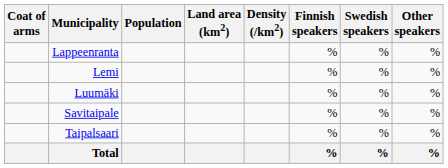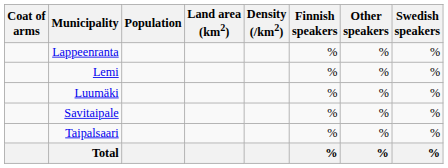 <table class="wikitable sortable" style="font-size: 90%; text-align: right; line-height: normal">
 <tr>
 <th class="unsortable">Coat of<br>arms</th>
 <th>Municipality</th>
 <th>Population</th>
 <th>Land area<br>(km<sup>2</sup>)</th>
 <th>Density<br>(/km<sup>2</sup>)</th>
 <th>Finnish<br>speakers</th>
+<th>Other<br>speakers</th>
 <th>Swedish<br>speakers</th>
-<th>Other<br>speakers</th>
 </tr>
 <tr>
 <td></td>
 <td><a href='#'>Lappeenranta</a></td>
 <td></td>
 <td></td>
 <td></td>
 <td> %</td>
 <td> %</td>
 <td> %</td>
 </tr>
 <tr>
 <td></td>
 <td><a href='#'>Lemi</a></td>
 <td></td>
 <td></td>
 <td></td>
 <td> %</td>
 <td> %</td>
 <td> %</td>
 </tr>
 <tr>
 <td></td>
 <td><a href='#'>Luumäki</a></td>
 <td></td>
 <td></td>
 <td></td>
 <td> %</td>
 <td> %</td>
 <td> %</td>
 </tr>
 <tr>
 <td></td>
 <td><a href='#'>Savitaipale</a></td>
 <td></td>
 <td></td>
 <td></td>
 <td> %</td>
 <td> %</td>
 <td> %</td>
 </tr>
 <tr>
 <td></td>
 <td><a href='#'>Taipalsaari</a></td>
 <td></td>
 <td></td>
 <td></td>
 <td> %</td>
 <td> %</td>
 <td> %</td>
 </tr>
 <tr>
 <th></th>
 <th + style=text-align:right><strong>Total</strong></th>
 <th + style=text-align:right></th>
 <th + style=text-align:right></th>
 <th + style=text-align:right></th>
 <th !+ style=text-align:right> %</th>
 <th !+ style=text-align:right> %</th>
 <th !+ style=text-align:right> %</th>
 </tr>
 </table>
